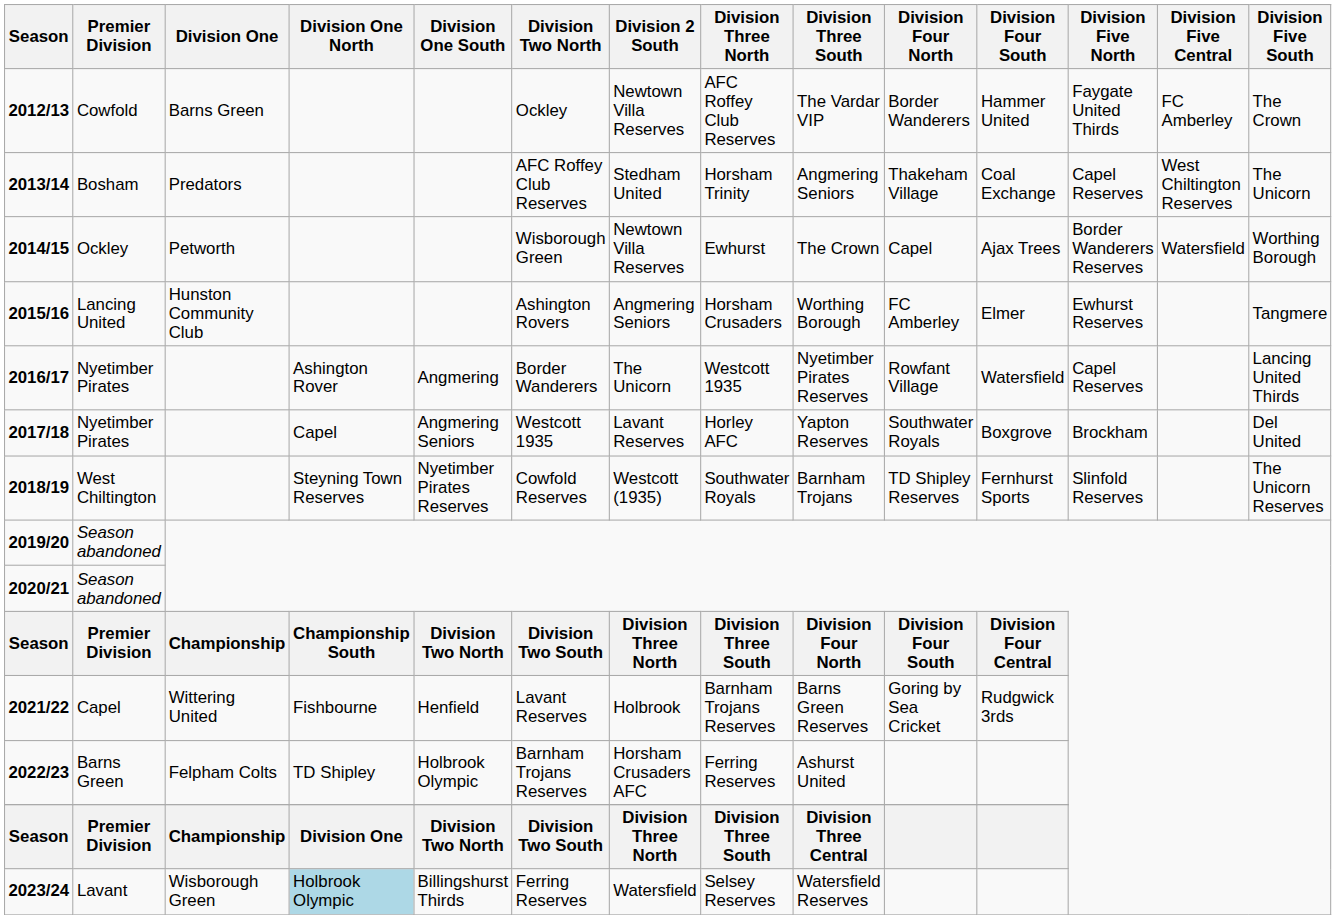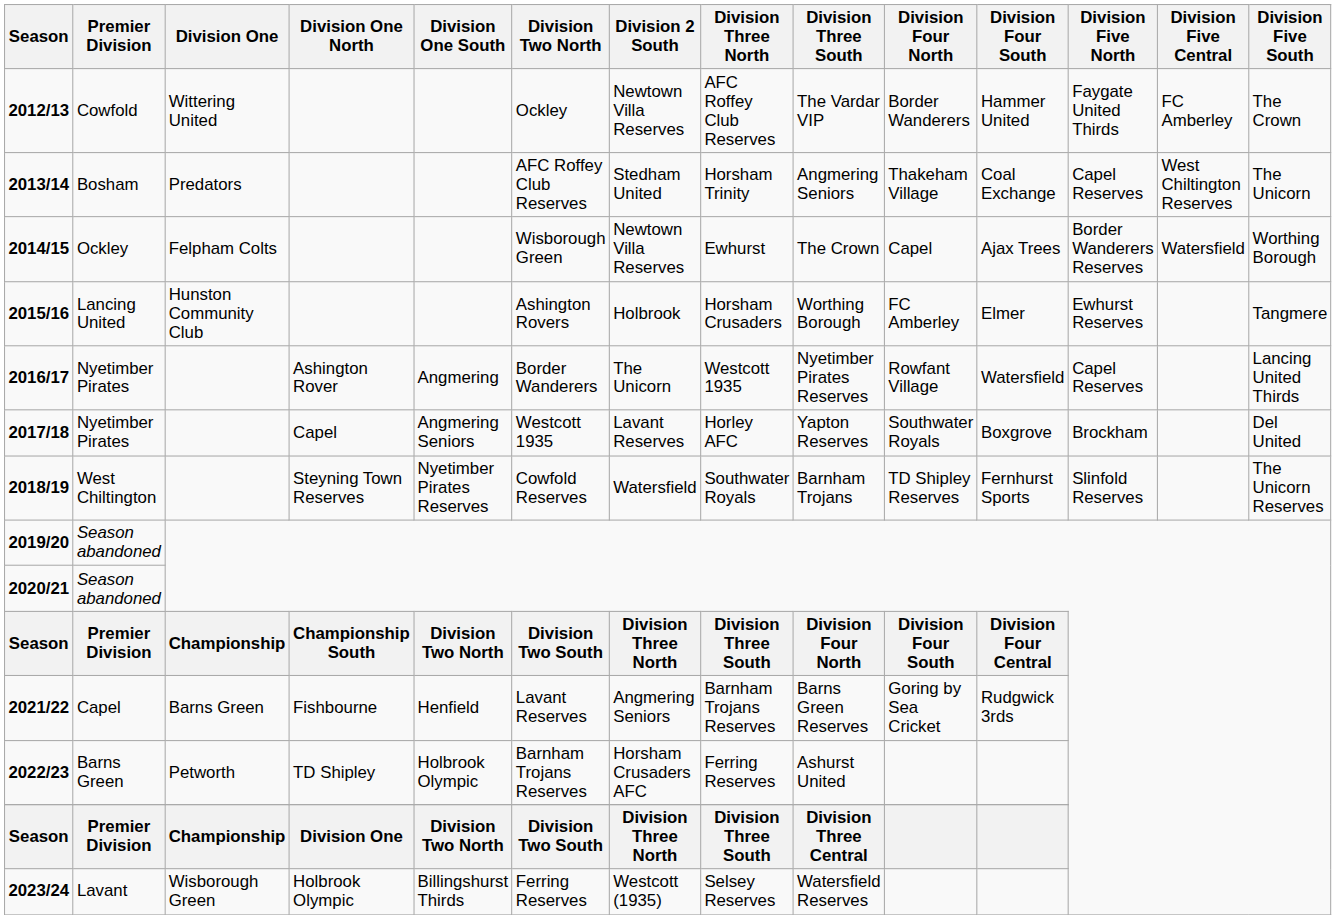 <table class="wikitable">
 <tr>
 <th>Season</th>
 <th>Premier Division</th>
 <th>Division One</th>
 <th>Division One North</th>
 <th>Division One South</th>
 <th>Division Two North</th>
 <th>Division 2 South</th>
 <th>Division Three North</th>
 <th>Division Three South</th>
 <th>Division Four North</th>
 <th>Division Four South</th>
 <th>Division Five North</th>
 <th>Division Five Central</th>
 <th>Division Five South</th>
 </tr>
 <tr>
 <td><strong>2012/13</strong></td>
 <td>Cowfold</td>
-<td>Barns Green</td>
+<td>Wittering United</td>
 <td></td>
 <td></td>
 <td>Ockley</td>
 <td>Newtown Villa Reserves</td>
 <td>AFC Roffey Club Reserves</td>
 <td>The Vardar VIP</td>
 <td>Border Wanderers</td>
 <td>Hammer United</td>
 <td>Faygate United Thirds</td>
 <td>FC Amberley</td>
 <td>The Crown</td>
 </tr>
 <tr>
 <td><strong>2013/14</strong></td>
 <td>Bosham</td>
 <td>Predators</td>
 <td></td>
 <td></td>
 <td>AFC Roffey Club Reserves</td>
 <td>Stedham United</td>
 <td>Horsham Trinity</td>
 <td>Angmering Seniors</td>
 <td>Thakeham Village</td>
 <td>Coal Exchange</td>
 <td>Capel Reserves</td>
 <td>West Chiltington Reserves</td>
 <td>The Unicorn</td>
 </tr>
 <tr>
 <td><strong>2014/15</strong></td>
 <td>Ockley</td>
-<td>Petworth</td>
+<td>Felpham Colts</td>
 <td></td>
 <td></td>
 <td>Wisborough Green</td>
 <td>Newtown Villa Reserves</td>
 <td>Ewhurst</td>
 <td>The Crown</td>
 <td>Capel</td>
 <td>Ajax Trees</td>
 <td>Border Wanderers Reserves</td>
 <td>Watersfield</td>
 <td>Worthing Borough</td>
 </tr>
 <tr>
 <td><strong>2015/16</strong></td>
 <td>Lancing United</td>
 <td>Hunston Community Club</td>
 <td></td>
 <td></td>
 <td>Ashington Rovers</td>
-<td>Angmering Seniors</td>
+<td>Holbrook</td>
 <td>Horsham Crusaders</td>
 <td>Worthing Borough</td>
 <td>FC Amberley</td>
 <td>Elmer</td>
 <td>Ewhurst Reserves</td>
 <td></td>
 <td>Tangmere</td>
 </tr>
 <tr>
 <td><strong>2016/17</strong></td>
 <td>Nyetimber Pirates</td>
 <td></td>
 <td>Ashington Rover</td>
 <td>Angmering</td>
 <td>Border Wanderers</td>
 <td>The Unicorn</td>
 <td>Westcott 1935</td>
 <td>Nyetimber Pirates Reserves</td>
 <td>Rowfant Village</td>
 <td>Watersfield</td>
 <td>Capel Reserves</td>
 <td></td>
 <td>Lancing United Thirds</td>
 </tr>
 <tr>
 <td><strong>2017/18</strong></td>
 <td>Nyetimber Pirates</td>
 <td></td>
 <td>Capel</td>
 <td>Angmering Seniors</td>
 <td>Westcott 1935</td>
 <td>Lavant Reserves</td>
 <td>Horley AFC</td>
 <td>Yapton Reserves</td>
 <td>Southwater Royals</td>
 <td>Boxgrove</td>
 <td>Brockham</td>
 <td></td>
 <td>Del United</td>
 </tr>
 <tr>
 <td><strong>2018/19</strong></td>
 <td>West Chiltington</td>
 <td></td>
 <td>Steyning Town Reserves</td>
 <td>Nyetimber Pirates Reserves</td>
 <td>Cowfold Reserves</td>
-<td>Westcott (1935)</td>
+<td>Watersfield</td>
 <td>Southwater Royals</td>
 <td>Barnham Trojans</td>
 <td>TD Shipley Reserves</td>
 <td>Fernhurst Sports</td>
 <td>Slinfold Reserves</td>
 <td></td>
 <td>The Unicorn Reserves</td>
 </tr>
 <tr>
 <td><strong>2019/20</strong></td>
 <td><em>Season abandoned</em></td>
 </tr>
 <tr>
 <td><strong>2020/21</strong></td>
 <td><em>Season abandoned</em></td>
 </tr>
 <tr>
 <th>Season</th>
 <th>Premier Division</th>
 <th>Championship</th>
 <th>Championship South</th>
 <th>Division Two North</th>
 <th>Division Two South</th>
 <th>Division Three North</th>
 <th>Division Three South</th>
 <th>Division Four North</th>
 <th>Division Four South</th>
 <th>Division Four Central</th>
 </tr>
 <tr>
 <td><strong>2021/22</strong></td>
 <td>Capel</td>
-<td>Wittering United</td>
+<td>Barns Green</td>
 <td>Fishbourne</td>
 <td>Henfield</td>
 <td>Lavant Reserves</td>
-<td>Holbrook</td>
+<td>Angmering Seniors</td>
 <td>Barnham Trojans Reserves</td>
 <td>Barns Green Reserves</td>
 <td>Goring by Sea Cricket</td>
 <td>Rudgwick 3rds</td>
 </tr>
 <tr>
 <td><strong>2022/23</strong></td>
 <td>Barns Green</td>
-<td>Felpham Colts</td>
+<td>Petworth</td>
 <td>TD Shipley</td>
 <td>Holbrook Olympic</td>
 <td>Barnham Trojans Reserves</td>
 <td>Horsham Crusaders AFC</td>
 <td>Ferring Reserves</td>
 <td>Ashurst United</td>
 <td></td>
 <td></td>
 </tr>
 <tr>
 </tr>
 <tr>
 <th>Season</th>
 <th>Premier Division</th>
 <th>Championship</th>
 <th>Division One</th>
 <th>Division Two North</th>
 <th>Division Two South</th>
 <th>Division Three North</th>
 <th>Division Three South</th>
 <th>Division Three Central</th>
 <th></th>
 <th></th>
 </tr>
 <tr>
 <td><strong>2023/24</strong></td>
 <td>Lavant</td>
 <td>Wisborough Green</td>
-<td style="background: lightblue;">Holbrook Olympic</td>
+<td>Holbrook Olympic</td>
 <td>Billingshurst Thirds</td>
 <td>Ferring Reserves</td>
-<td>Watersfield</td>
+<td>Westcott (1935)</td>
 <td>Selsey Reserves</td>
 <td>Watersfield Reserves</td>
 <td></td>
 <td></td>
 </tr>
 </table>
